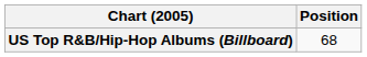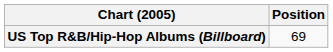 <table class="wikitable plainrowheaders" style="text-align:center">
 <tr>
 <th scope="col">Chart (2005)</th>
 <th scope="col">Position</th>
 </tr>
 <tr>
 <th scope="row">US Top R&B/Hip-Hop Albums (<em>Billboard</em>)</th>
-<td>68</td>
+<td>69</td>
 </tr>
 </table>
